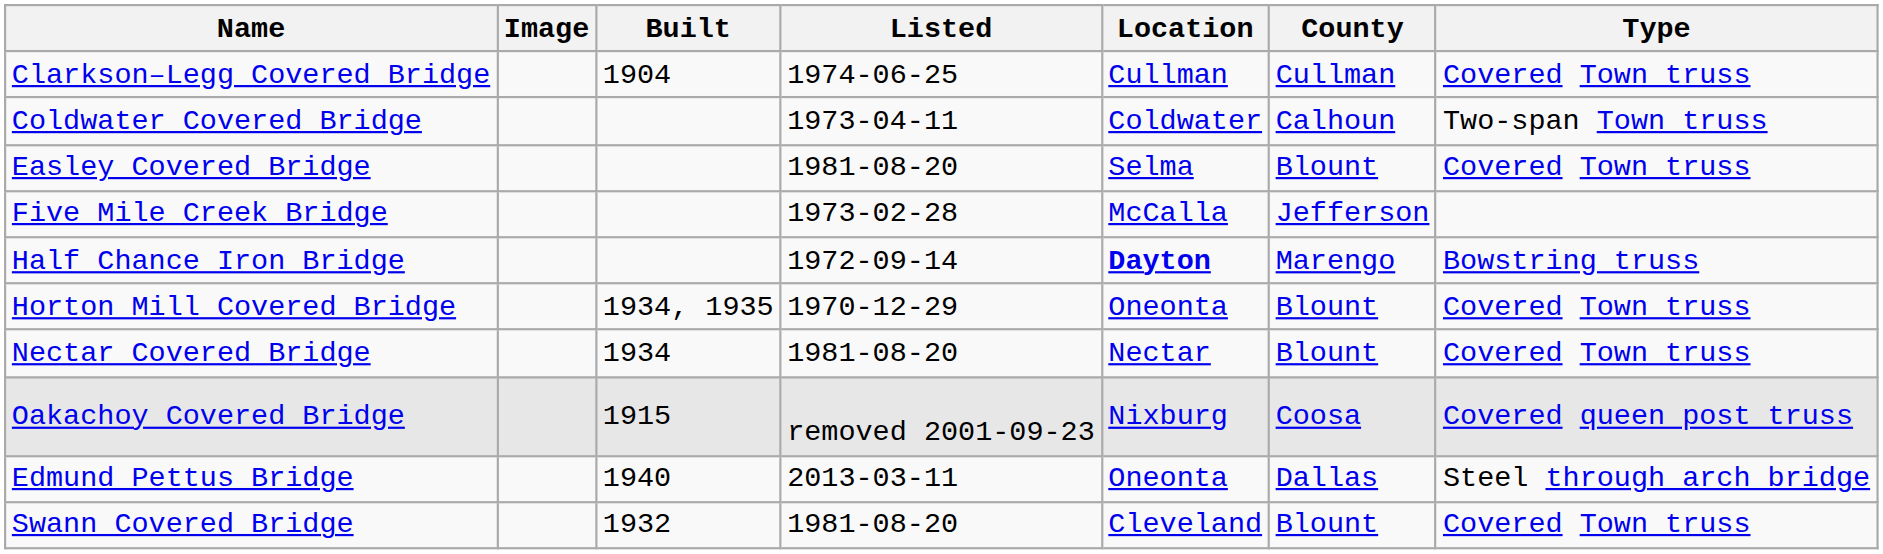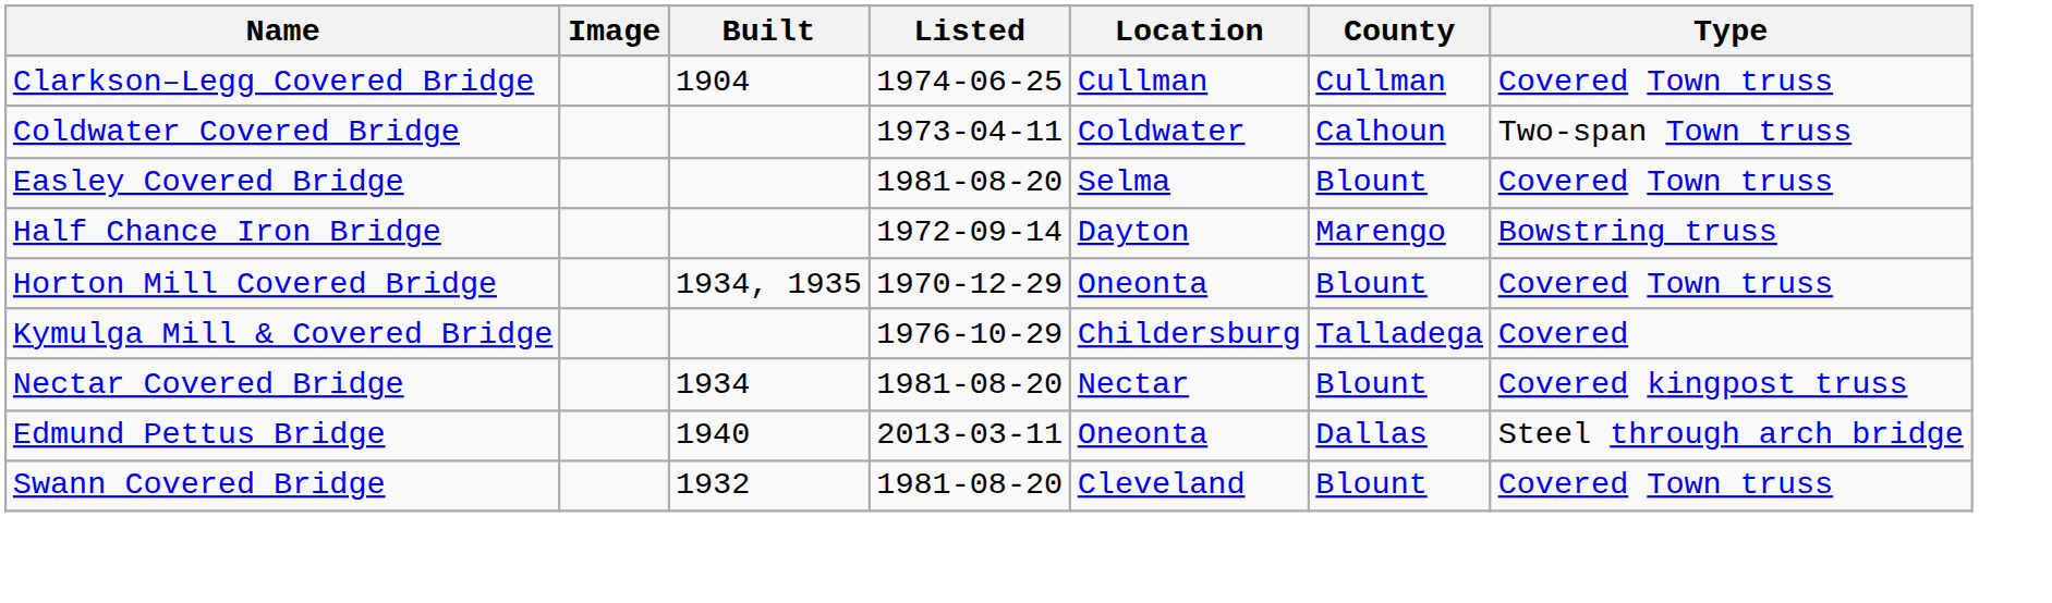 <table class="wikitable sortable">
 <tr>
 <th>Name</th>
 <th>Image</th>
 <th>Built</th>
 <th>Listed</th>
 <th>Location</th>
 <th>County</th>
 <th>Type</th>
 </tr>
 <tr>
 <td><a href='#'>Clarkson–Legg Covered Bridge</a></td>
 <td></td>
 <td>1904</td>
 <td>1974-06-25</td>
 <td><a href='#'>Cullman</a><br><small></small></td>
 <td><a href='#'>Cullman</a></td>
 <td><a href='#'>Covered</a> <a href='#'>Town truss</a></td>
 </tr>
 <tr>
 <td><a href='#'>Coldwater Covered Bridge</a></td>
 <td></td>
 <td></td>
 <td>1973-04-11</td>
 <td><a href='#'>Coldwater</a><br><small></small></td>
 <td><a href='#'>Calhoun</a></td>
 <td>Two-span <a href='#'>Town truss</a></td>
 </tr>
 <tr>
 <td><a href='#'>Easley Covered Bridge</a></td>
 <td></td>
 <td></td>
 <td>1981-08-20</td>
 <td><a href='#'>Selma</a><br><small></small></td>
 <td><a href='#'>Blount</a></td>
 <td><a href='#'>Covered</a> <a href='#'>Town truss</a></td>
 </tr>
 <tr>
-<td><a href='#'>Five Mile Creek Bridge</a></td>
-<td></td>
-<td></td>
-<td>1973-02-28</td>
-<td><a href='#'>McCalla</a><br><small></small></td>
-<td><a href='#'>Jefferson</a></td>
-<td></td>
-</tr>
-<tr>
 <td><a href='#'>Half Chance Iron Bridge</a></td>
 <td></td>
 <td></td>
 <td>1972-09-14</td>
-<td><strong><a href='#'>Dayton</a><br><small></small></strong></td>
+<td><a href='#'>Dayton</a><br><small></small></td>
 <td><a href='#'>Marengo</a></td>
 <td><a href='#'>Bowstring truss</a></td>
 </tr>
 <tr>
 <td><a href='#'>Horton Mill Covered Bridge</a></td>
 <td></td>
 <td>1934, 1935</td>
 <td>1970-12-29</td>
 <td><a href='#'>Oneonta</a><br><small></small></td>
 <td><a href='#'>Blount</a></td>
 <td><a href='#'>Covered</a> <a href='#'>Town truss</a></td>
 </tr>
 <tr>
+<td><a href='#'>Kymulga Mill & Covered Bridge</a></td>
+<td></td>
+<td></td>
+<td>1976-10-29</td>
+<td><a href='#'>Childersburg</a><br><small></small></td>
+<td><a href='#'>Talladega</a></td>
+<td><a href='#'>Covered</a></td>
+</tr>
+<tr>
 <td><a href='#'>Nectar Covered Bridge</a></td>
 <td></td>
 <td>1934</td>
 <td>1981-08-20</td>
 <td><a href='#'>Nectar</a><br><small></small></td>
 <td><a href='#'>Blount</a></td>
-<td><a href='#'>Covered</a> <a href='#'>Town truss</a></td>
-</tr>
-<tr bgcolor=e7e7e7>
-<td><a href='#'>Oakachoy Covered Bridge</a></td>
-<td></td>
-<td>1915</td>
-<td><br>removed 2001-09-23</td>
-<td><a href='#'>Nixburg</a></td>
-<td><a href='#'>Coosa</a></td>
-<td><a href='#'>Covered</a> <a href='#'>queen post truss</a></td>
+<td><a href='#'>Covered</a> <a href='#'>kingpost truss</a></td>
 </tr>
 <tr>
 <td><a href='#'>Edmund Pettus Bridge</a></td>
 <td></td>
 <td>1940</td>
 <td>2013-03-11</td>
 <td><a href='#'>Oneonta</a><br><small></small></td>
 <td><a href='#'>Dallas</a></td>
 <td>Steel <a href='#'>through arch bridge</a></td>
 </tr>
 <tr>
 <td><a href='#'>Swann Covered Bridge</a></td>
 <td></td>
 <td>1932</td>
 <td>1981-08-20</td>
 <td><a href='#'>Cleveland</a><br><small></small></td>
 <td><a href='#'>Blount</a></td>
 <td><a href='#'>Covered</a> <a href='#'>Town truss</a></td>
 </tr>
 </table>
